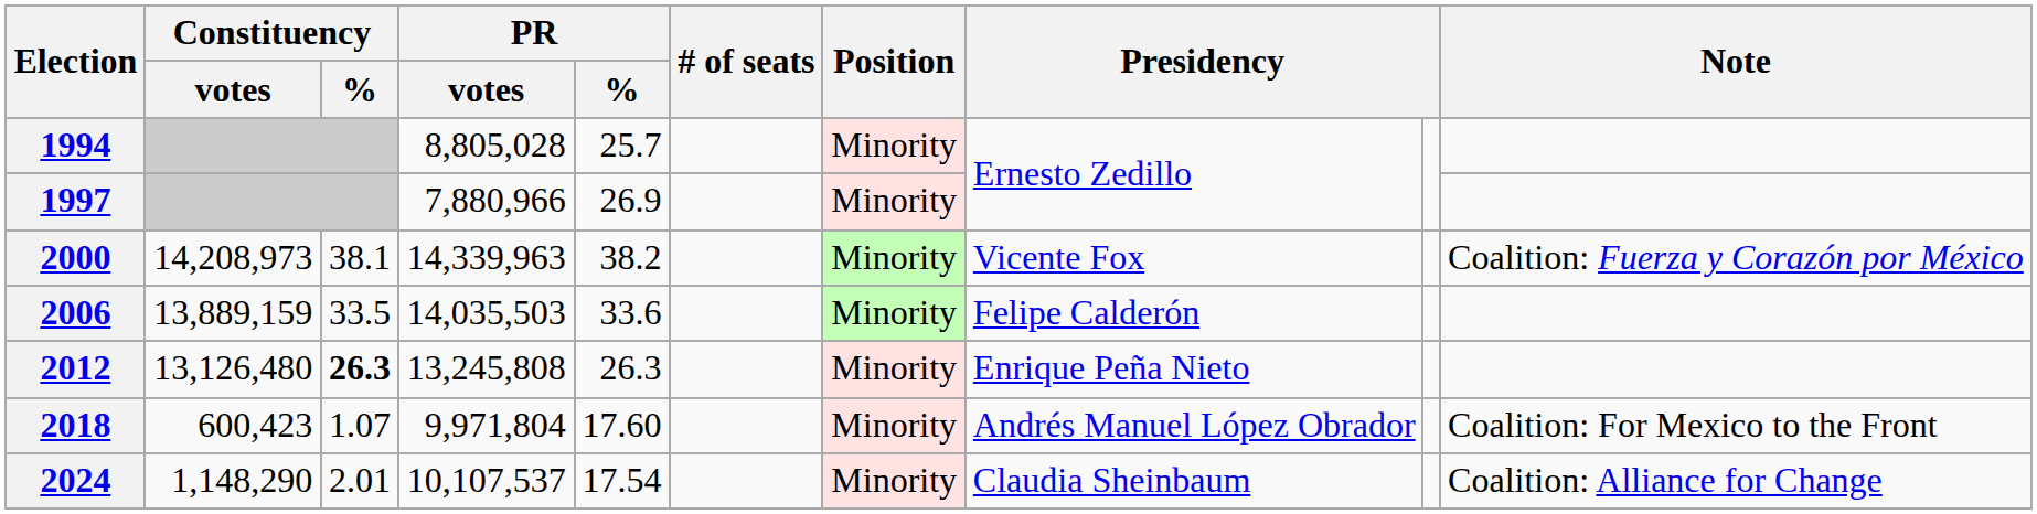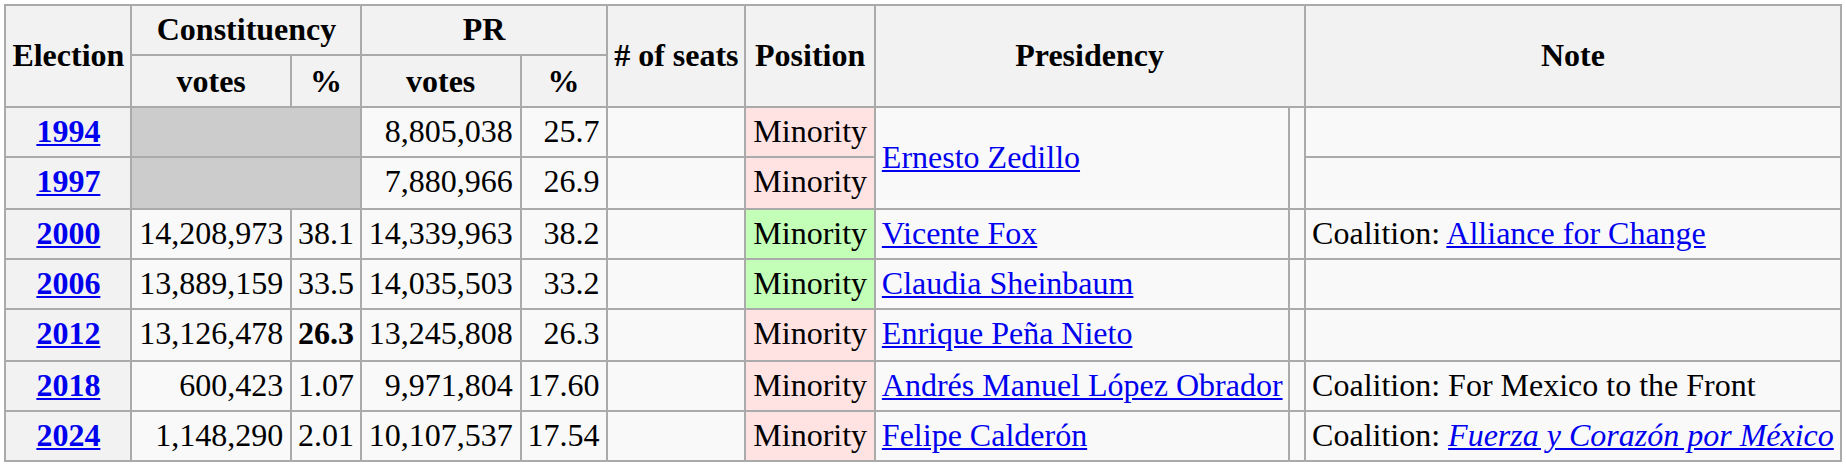 <table class="wikitable">
 <tr>
 <th rowspan="2">Election</th>
 <th colspan="2">Constituency</th>
 <th colspan="2">PR</th>
 <th rowspan="2"># of seats</th>
 <th rowspan="2">Position</th>
 <th colspan="2" rowspan="2">Presidency</th>
 <th rowspan="2">Note</th>
 </tr>
 <tr>
 <th>votes</th>
 <th>%</th>
 <th>votes</th>
 <th>%</th>
 </tr>
 <tr>
 <th><a href='#'>1994</a></th>
 <td colspan="2" style="background:#ccc;"></td>
-<td style="text-align:right">8,805,028</td>
+<td style="text-align:right">8,805,038</td>
 <td style="text-align:right">25.7</td>
 <td></td>
 <td bgcolor="#ffe3e3">Minority</td>
 <td rowspan="2"><a href='#'>Ernesto Zedillo</a></td>
 <td rowspan="2"></td>
 <td></td>
 </tr>
 <tr>
 <th><a href='#'>1997</a></th>
 <td colspan="2" style="background:#ccc;"></td>
 <td style="text-align:right">7,880,966</td>
 <td style="text-align:right">26.9</td>
 <td></td>
 <td bgcolor="#ffe3e3">Minority</td>
 <td></td>
 </tr>
 <tr>
 <th><a href='#'>2000</a></th>
 <td style="text-align:right">14,208,973</td>
 <td style="text-align:right">38.1</td>
 <td style="text-align:right">14,339,963</td>
 <td style="text-align:right">38.2</td>
 <td></td>
 <td bgcolor="#c3ffb7">Minority</td>
 <td><a href='#'>Vicente Fox</a></td>
 <td></td>
-<td>Coalition: <em><a href='#'>Fuerza y Corazón por México</a></em></td>
+<td>Coalition: <a href='#'>Alliance for Change</a></td>
 </tr>
 <tr>
 <th><a href='#'>2006</a></th>
 <td style="text-align:right">13,889,159</td>
 <td style="text-align:right">33.5</td>
 <td style="text-align:right">14,035,503</td>
-<td style="text-align:right">33.6</td>
+<td style="text-align:right">33.2</td>
 <td></td>
 <td bgcolor="#c3ffb7">Minority</td>
-<td><a href='#'>Felipe Calderón</a></td>
+<td><a href='#'>Claudia Sheinbaum</a></td>
 <td></td>
 <td></td>
 </tr>
 <tr>
 <th><a href='#'>2012</a></th>
-<td style="text-align:right">13,126,480</td>
+<td style="text-align:right">13,126,478</td>
 <td style="text-align:right"><strong>26.3</strong></td>
 <td style="text-align:right">13,245,808</td>
 <td style="text-align:right">26.3</td>
 <td></td>
 <td bgcolor="#ffe3e3">Minority</td>
 <td><a href='#'>Enrique Peña Nieto</a></td>
 <td></td>
 <td></td>
 </tr>
 <tr>
 <th><a href='#'>2018</a></th>
 <td style="text-align:right">600,423</td>
 <td style="text-align:right">1.07</td>
 <td style="text-align:right">9,971,804</td>
 <td style="text-align:right">17.60</td>
 <td></td>
 <td bgcolor="#ffe3e3">Minority</td>
 <td><a href='#'>Andrés Manuel López Obrador</a></td>
 <td></td>
 <td>Coalition: For Mexico to the Front</td>
 </tr>
 <tr>
 <th><a href='#'>2024</a></th>
 <td style="text-align:right">1,148,290</td>
 <td style="text-align:right">2.01</td>
 <td style="text-align:right">10,107,537</td>
 <td style="text-align:right">17.54</td>
 <td></td>
 <td bgcolor="#ffe3e3">Minority</td>
-<td><a href='#'>Claudia Sheinbaum</a></td>
+<td><a href='#'>Felipe Calderón</a></td>
 <td></td>
-<td>Coalition: <a href='#'>Alliance for Change</a></td>
+<td>Coalition: <em><a href='#'>Fuerza y Corazón por México</a></em></td>
 </tr>
 </table>
